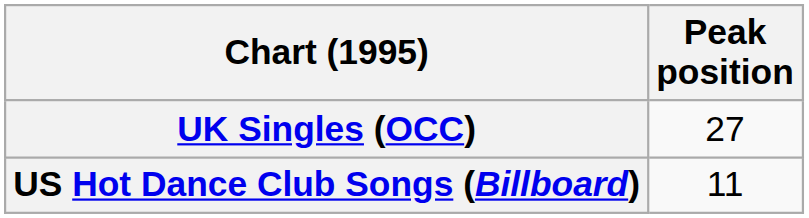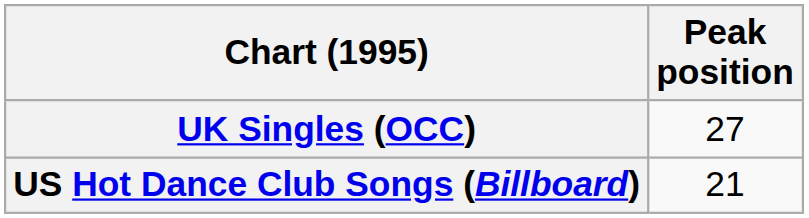 <table class="wikitable sortable plainrowheaders">
 <tr>
 <th>Chart (1995)</th>
 <th>Peak<br>position</th>
 </tr>
 <tr>
 <th scope="row"><a href='#'>UK Singles</a> (<a href='#'>OCC</a>)</th>
 <td style="text-align:center;">27</td>
 </tr>
 <tr>
 <th scope="row">US <a href='#'>Hot Dance Club Songs</a> (<em><a href='#'>Billboard</a></em>)</th>
-<td style="text-align:center;">11</td>
+<td style="text-align:center;">21</td>
 </tr>
 </table>
